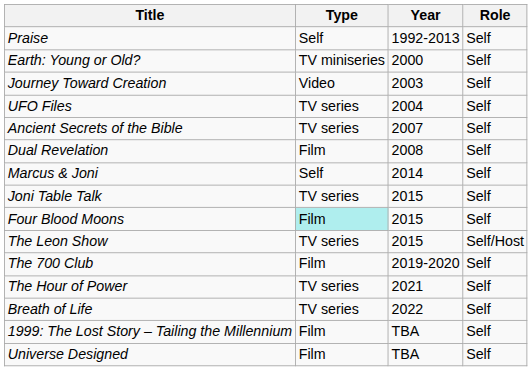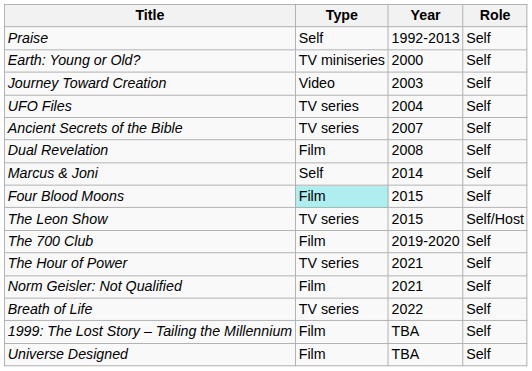 <table class="wikitable">
 <tr>
 <th>Title</th>
 <th>Type</th>
 <th>Year</th>
 <th>Role</th>
 </tr>
 <tr>
 <td><em>Praise</em></td>
 <td>Self</td>
 <td>1992-2013</td>
 <td>Self</td>
 </tr>
 <tr>
 <td><em>Earth: Young or Old?</em></td>
 <td>TV miniseries</td>
 <td>2000</td>
 <td>Self</td>
 </tr>
 <tr>
 <td><em>Journey Toward Creation</em></td>
 <td>Video</td>
 <td>2003</td>
 <td>Self</td>
 </tr>
 <tr>
 <td><em>UFO Files</em></td>
 <td>TV series</td>
 <td>2004</td>
 <td>Self</td>
 </tr>
 <tr>
 <td><em>Ancient Secrets of the Bible</em></td>
 <td>TV series</td>
 <td>2007</td>
 <td>Self</td>
 </tr>
 <tr>
 <td><em>Dual Revelation</em></td>
 <td>Film</td>
 <td>2008</td>
 <td>Self</td>
 </tr>
 <tr>
 <td><em>Marcus & Joni</em></td>
 <td>Self</td>
 <td>2014</td>
 <td>Self</td>
 </tr>
 <tr>
-<td><em>Joni Table Talk</em></td>
-<td>TV series</td>
-<td>2015</td>
-<td>Self</td>
-</tr>
-<tr>
 <td><em>Four Blood Moons</em></td>
 <td style="background: paleturquoise;">Film</td>
 <td>2015</td>
 <td>Self</td>
 </tr>
 <tr>
 <td><em>The Leon Show</em></td>
 <td>TV series</td>
 <td>2015</td>
 <td>Self/Host</td>
 </tr>
 <tr>
 <td><em>The 700 Club</em></td>
 <td>Film</td>
 <td>2019-2020</td>
 <td>Self</td>
 </tr>
 <tr>
 <td><em>The Hour of Power</em></td>
 <td>TV series</td>
 <td>2021</td>
 <td>Self</td>
 </tr>
 <tr>
+<td><em>Norm Geisler: Not Qualified</em></td>
+<td>Film</td>
+<td>2021</td>
+<td>Self</td>
+</tr>
+<tr>
 <td><em>Breath of Life</em></td>
 <td>TV series</td>
 <td>2022</td>
 <td>Self</td>
 </tr>
 <tr>
 <td><em>1999: The Lost Story – Tailing the Millennium</em></td>
 <td>Film</td>
 <td>TBA</td>
 <td>Self</td>
 </tr>
 <tr>
 <td><em>Universe Designed</em></td>
 <td>Film</td>
 <td>TBA</td>
 <td>Self</td>
 </tr>
 </table>
